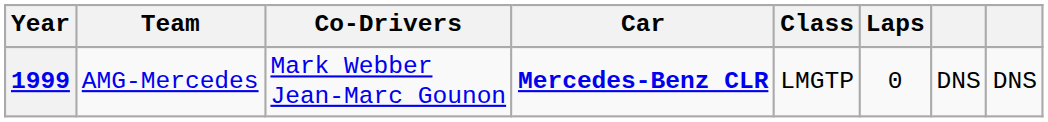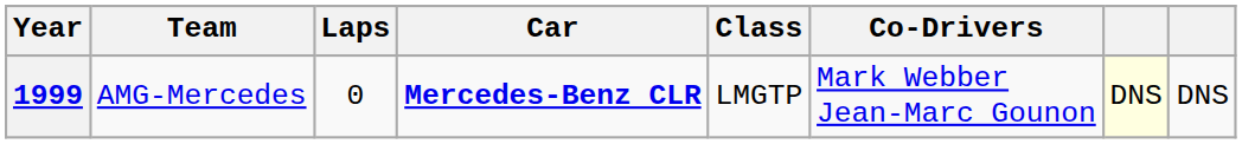 <table class="wikitable" style="text-align:center; font-size:90%">
 <tr>
 <th>Year</th>
 <th>Team</th>
-<th>Co-Drivers</th>
+<th>Laps</th>
 <th>Car</th>
 <th>Class</th>
-<th>Laps</th>
+<th>Co-Drivers</th>
 <th></th>
 <th></th>
 </tr>
 <tr>
 <th><a href='#'>1999</a></th>
 <td align="left"> <a href='#'>AMG-Mercedes</a></td>
-<td align="left"> <a href='#'>Mark Webber</a><br> <a href='#'>Jean-Marc Gounon</a></td>
+<td>0</td>
 <td align="left"><strong><a href='#'>Mercedes-Benz CLR</a></strong></td>
 <td>LMGTP</td>
-<td>0</td>
-<td>DNS</td>
+<td align="left"> <a href='#'>Mark Webber</a><br> <a href='#'>Jean-Marc Gounon</a></td>
+<td style="background: lightyellow;">DNS</td>
 <td>DNS</td>
 </tr>
 </table>
